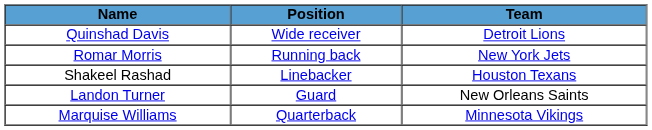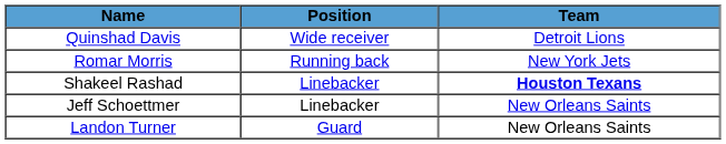 <table cellpadding="1" border="1" cellspacing="0" width="80%">
 <tr>
 <th bgcolor="#56A0D3"><span>Name</span></th>
 <th bgcolor="#56A0D3"><span>Position</span></th>
 <th bgcolor="#56A0D3"><span>Team</span></th>
 </tr>
 <tr align="center">
 <td><a href='#'>Quinshad Davis</a></td>
 <td><a href='#'>Wide receiver</a></td>
 <td><a href='#'>Detroit Lions</a></td>
 </tr>
 <tr align="center">
 <td><a href='#'>Romar Morris</a></td>
 <td><a href='#'>Running back</a></td>
 <td><a href='#'>New York Jets</a></td>
 </tr>
 <tr align="center">
 <td>Shakeel Rashad</td>
 <td><a href='#'>Linebacker</a></td>
-<td><a href='#'>Houston Texans</a></td>
+<td><strong><a href='#'>Houston Texans</a></strong></td>
+</tr>
+<tr align="center">
+<td>Jeff Schoettmer</td>
+<td>Linebacker</td>
+<td><a href='#'>New Orleans Saints</a></td>
 </tr>
 <tr align="center">
 <td><a href='#'>Landon Turner</a></td>
 <td><a href='#'>Guard</a></td>
 <td>New Orleans Saints</td>
 </tr>
-<tr align="center">
-<td><a href='#'>Marquise Williams</a></td>
-<td><a href='#'>Quarterback</a></td>
-<td><a href='#'>Minnesota Vikings</a></td>
-</tr>
 </table>
